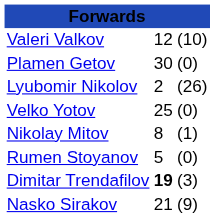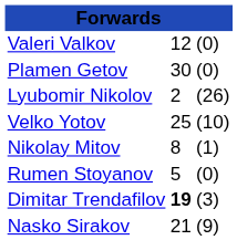 <table class="toccolours" border="0" cellpadding="2" cellspacing="0" align="left" style="margin:0.5em;">
 <tr>
 <th colspan="4" align="center" bgcolor="#2049B7"><span>Forwards</span></th>
 </tr>
 <tr>
 <td> <a href='#'>Valeri Valkov</a></td>
 <td>12</td>
-<td>(10)</td>
+<td>(0)</td>
 </tr>
 <tr>
 <td> <a href='#'>Plamen Getov</a></td>
 <td>30</td>
 <td>(0)</td>
 </tr>
 <tr>
 <td> <a href='#'>Lyubomir Nikolov</a></td>
 <td>2</td>
 <td>(26)</td>
 </tr>
 <tr>
 <td> <a href='#'>Velko Yotov</a></td>
 <td>25</td>
-<td>(0)</td>
+<td>(10)</td>
 </tr>
 <tr>
 <td> <a href='#'>Nikolay Mitov</a></td>
 <td>8</td>
 <td>(1)</td>
 </tr>
 <tr>
 <td> <a href='#'>Rumen Stoyanov</a></td>
 <td>5</td>
 <td>(0)</td>
 </tr>
 <tr>
 <td> <a href='#'>Dimitar Trendafilov</a></td>
 <td><strong>19</strong></td>
 <td>(3)</td>
 </tr>
 <tr>
 <td> <a href='#'>Nasko Sirakov</a></td>
 <td>21</td>
 <td>(9)</td>
 </tr>
 <tr>
 </tr>
 </table>
